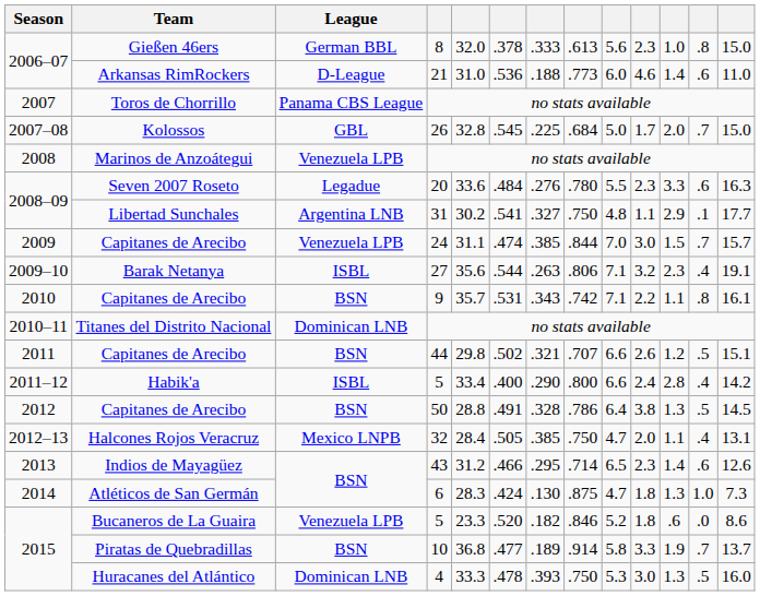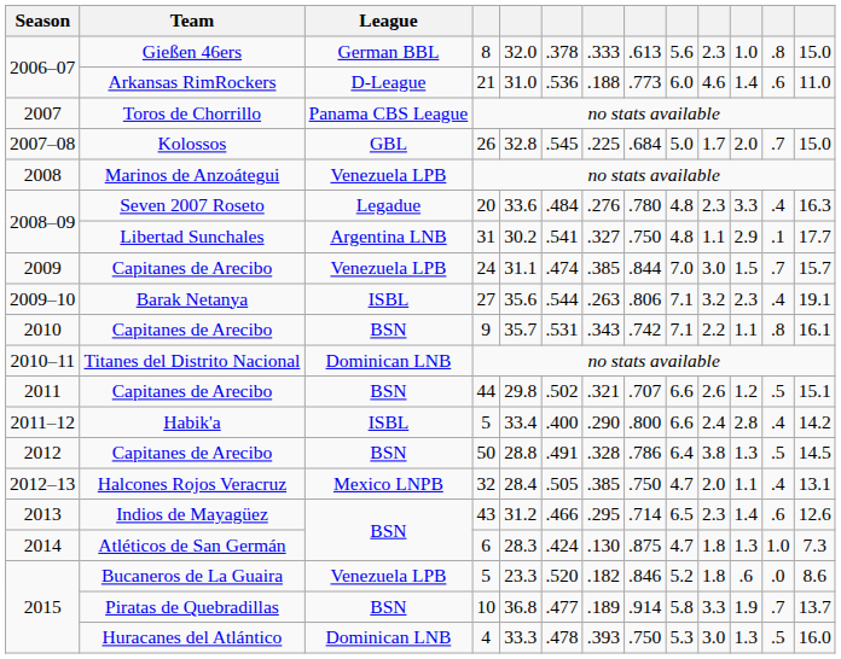 <table class="wikitable sortable" style="font-size:95%; text-align:center;">
 <tr>
 <th>Season</th>
 <th>Team</th>
 <th>League</th>
 <th></th>
 <th></th>
 <th></th>
 <th></th>
 <th></th>
 <th></th>
 <th></th>
 <th></th>
 <th></th>
 <th></th>
 </tr>
 <tr>
 <td rowspan="2">2006–07</td>
 <td><a href='#'>Gießen 46ers</a></td>
 <td><a href='#'>German BBL</a></td>
 <td>8</td>
 <td>32.0</td>
 <td>.378</td>
 <td>.333</td>
 <td>.613</td>
 <td>5.6</td>
 <td>2.3</td>
 <td>1.0</td>
 <td>.8</td>
 <td>15.0</td>
 </tr>
 <tr>
 <td><a href='#'>Arkansas RimRockers</a></td>
 <td><a href='#'>D-League</a></td>
 <td>21</td>
 <td>31.0</td>
 <td>.536</td>
 <td>.188</td>
 <td>.773</td>
 <td>6.0</td>
 <td>4.6</td>
 <td>1.4</td>
 <td>.6</td>
 <td>11.0</td>
 </tr>
 <tr>
 <td>2007</td>
 <td><a href='#'>Toros de Chorrillo</a></td>
 <td><a href='#'>Panama CBS League</a></td>
 <td colspan="10"><em>no stats available</em></td>
 </tr>
 <tr>
 <td>2007–08</td>
 <td><a href='#'>Kolossos</a></td>
 <td><a href='#'>GBL</a></td>
 <td>26</td>
 <td>32.8</td>
 <td>.545</td>
 <td>.225</td>
 <td>.684</td>
 <td>5.0</td>
 <td>1.7</td>
 <td>2.0</td>
 <td>.7</td>
 <td>15.0</td>
 </tr>
 <tr>
 <td>2008</td>
 <td><a href='#'>Marinos de Anzoátegui</a></td>
 <td><a href='#'>Venezuela LPB</a></td>
 <td colspan="10"><em>no stats available</em></td>
 </tr>
 <tr>
 <td rowspan="2">2008–09</td>
 <td><a href='#'>Seven 2007 Roseto</a></td>
 <td><a href='#'>Legadue</a></td>
 <td>20</td>
 <td>33.6</td>
 <td>.484</td>
 <td>.276</td>
 <td>.780</td>
-<td>5.5</td>
+<td>4.8</td>
 <td>2.3</td>
 <td>3.3</td>
-<td>.6</td>
+<td>.4</td>
 <td>16.3</td>
 </tr>
 <tr>
 <td><a href='#'>Libertad Sunchales</a></td>
 <td><a href='#'>Argentina LNB</a></td>
 <td>31</td>
 <td>30.2</td>
 <td>.541</td>
 <td>.327</td>
 <td>.750</td>
 <td>4.8</td>
 <td>1.1</td>
 <td>2.9</td>
 <td>.1</td>
 <td>17.7</td>
 </tr>
 <tr>
 <td>2009</td>
 <td><a href='#'>Capitanes de Arecibo</a></td>
 <td><a href='#'>Venezuela LPB</a></td>
 <td>24</td>
 <td>31.1</td>
 <td>.474</td>
 <td>.385</td>
 <td>.844</td>
 <td>7.0</td>
 <td>3.0</td>
 <td>1.5</td>
 <td>.7</td>
 <td>15.7</td>
 </tr>
 <tr>
 <td>2009–10</td>
 <td><a href='#'>Barak Netanya</a></td>
 <td><a href='#'>ISBL</a></td>
 <td>27</td>
 <td>35.6</td>
 <td>.544</td>
 <td>.263</td>
 <td>.806</td>
 <td>7.1</td>
 <td>3.2</td>
 <td>2.3</td>
 <td>.4</td>
 <td>19.1</td>
 </tr>
 <tr>
 <td>2010</td>
 <td><a href='#'>Capitanes de Arecibo</a></td>
 <td><a href='#'>BSN</a></td>
 <td>9</td>
 <td>35.7</td>
 <td>.531</td>
 <td>.343</td>
 <td>.742</td>
 <td>7.1</td>
 <td>2.2</td>
 <td>1.1</td>
 <td>.8</td>
 <td>16.1</td>
 </tr>
 <tr>
 <td>2010–11</td>
 <td><a href='#'>Titanes del Distrito Nacional</a></td>
 <td><a href='#'>Dominican LNB</a></td>
 <td colspan="10"><em>no stats available</em></td>
 </tr>
 <tr>
 <td>2011</td>
 <td><a href='#'>Capitanes de Arecibo</a></td>
 <td><a href='#'>BSN</a></td>
 <td>44</td>
 <td>29.8</td>
 <td>.502</td>
 <td>.321</td>
 <td>.707</td>
 <td>6.6</td>
 <td>2.6</td>
 <td>1.2</td>
 <td>.5</td>
 <td>15.1</td>
 </tr>
 <tr>
 <td>2011–12</td>
 <td><a href='#'>Habik'a</a></td>
 <td><a href='#'>ISBL</a></td>
 <td>5</td>
 <td>33.4</td>
 <td>.400</td>
 <td>.290</td>
 <td>.800</td>
 <td>6.6</td>
 <td>2.4</td>
 <td>2.8</td>
 <td>.4</td>
 <td>14.2</td>
 </tr>
 <tr>
 <td>2012</td>
 <td><a href='#'>Capitanes de Arecibo</a></td>
 <td><a href='#'>BSN</a></td>
 <td>50</td>
 <td>28.8</td>
 <td>.491</td>
 <td>.328</td>
 <td>.786</td>
 <td>6.4</td>
 <td>3.8</td>
 <td>1.3</td>
 <td>.5</td>
 <td>14.5</td>
 </tr>
 <tr>
 <td>2012–13</td>
 <td><a href='#'>Halcones Rojos Veracruz</a></td>
 <td><a href='#'>Mexico LNPB</a></td>
 <td>32</td>
 <td>28.4</td>
 <td>.505</td>
 <td>.385</td>
 <td>.750</td>
 <td>4.7</td>
 <td>2.0</td>
 <td>1.1</td>
 <td>.4</td>
 <td>13.1</td>
 </tr>
 <tr>
 <td>2013</td>
 <td><a href='#'>Indios de Mayagüez</a></td>
 <td rowspan="2"><a href='#'>BSN</a></td>
 <td>43</td>
 <td>31.2</td>
 <td>.466</td>
 <td>.295</td>
 <td>.714</td>
 <td>6.5</td>
 <td>2.3</td>
 <td>1.4</td>
 <td>.6</td>
 <td>12.6</td>
 </tr>
 <tr>
 <td>2014</td>
 <td><a href='#'>Atléticos de San Germán</a></td>
 <td>6</td>
 <td>28.3</td>
 <td>.424</td>
 <td>.130</td>
 <td>.875</td>
 <td>4.7</td>
 <td>1.8</td>
 <td>1.3</td>
 <td>1.0</td>
 <td>7.3</td>
 </tr>
 <tr>
 <td rowspan="3">2015</td>
 <td><a href='#'>Bucaneros de La Guaira</a></td>
 <td><a href='#'>Venezuela LPB</a></td>
 <td>5</td>
 <td>23.3</td>
 <td>.520</td>
 <td>.182</td>
 <td>.846</td>
 <td>5.2</td>
 <td>1.8</td>
 <td>.6</td>
 <td>.0</td>
 <td>8.6</td>
 </tr>
 <tr>
 <td><a href='#'>Piratas de Quebradillas</a></td>
 <td><a href='#'>BSN</a></td>
 <td>10</td>
 <td>36.8</td>
 <td>.477</td>
 <td>.189</td>
 <td>.914</td>
 <td>5.8</td>
 <td>3.3</td>
 <td>1.9</td>
 <td>.7</td>
 <td>13.7</td>
 </tr>
 <tr>
 <td><a href='#'>Huracanes del Atlántico</a></td>
 <td><a href='#'>Dominican LNB</a></td>
 <td>4</td>
 <td>33.3</td>
 <td>.478</td>
 <td>.393</td>
 <td>.750</td>
 <td>5.3</td>
 <td>3.0</td>
 <td>1.3</td>
 <td>.5</td>
 <td>16.0</td>
 </tr>
 </table>
